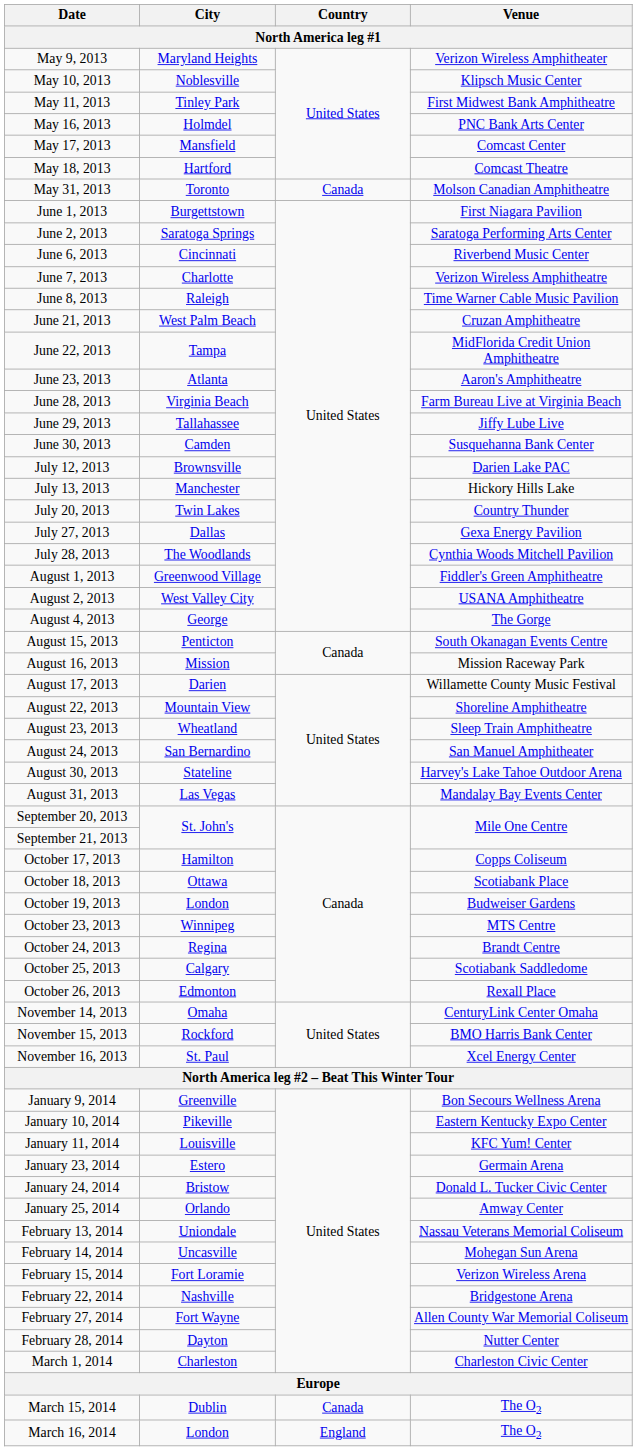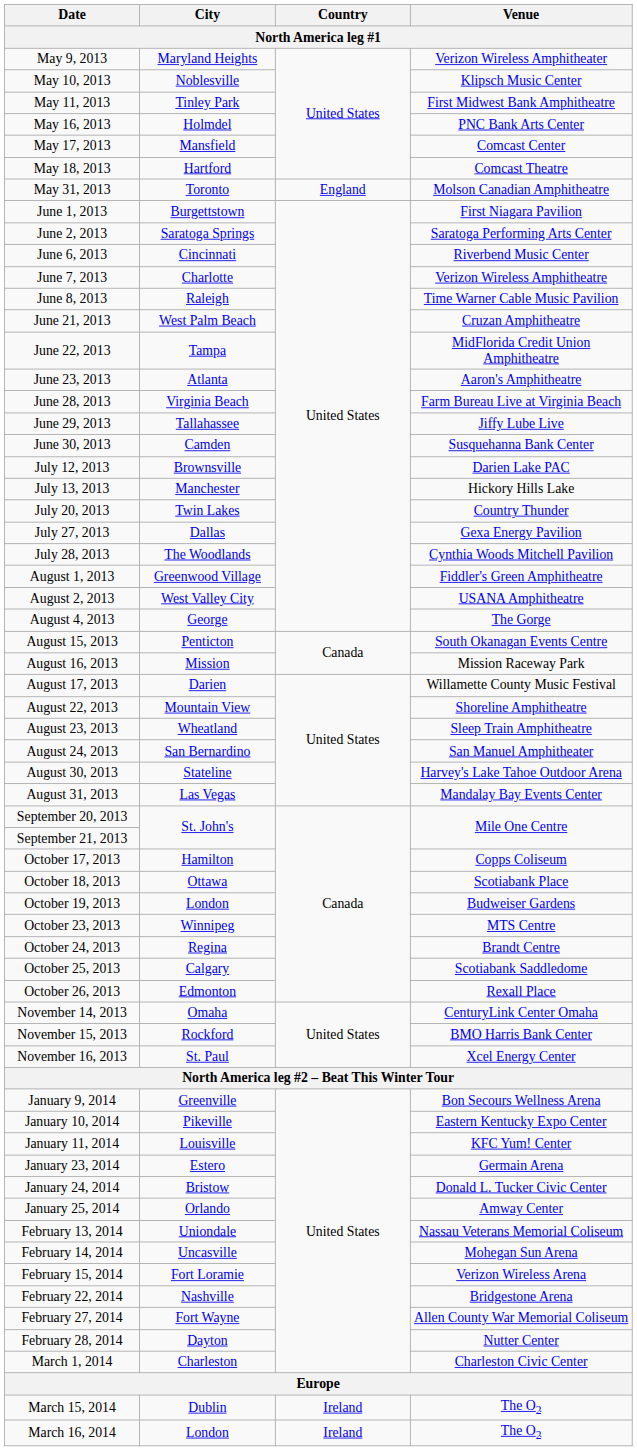 <table class="wikitable" style="text-align:center;">
 <tr>
 <th style="width:150px;">Date</th>
 <th style="width:150px;">City</th>
 <th style="width:150px;">Country</th>
 <th style="width:250px;">Venue</th>
 </tr>
 <tr>
 <th colspan="4">North America leg #1</th>
 </tr>
 <tr>
 <td>May 9, 2013</td>
 <td><a href='#'>Maryland Heights</a></td>
 <td rowspan="6"><a href='#'>United States</a></td>
 <td><a href='#'>Verizon Wireless Amphitheater</a></td>
 </tr>
 <tr>
 <td>May 10, 2013</td>
 <td><a href='#'>Noblesville</a></td>
 <td><a href='#'>Klipsch Music Center</a></td>
 </tr>
 <tr>
 <td>May 11, 2013</td>
 <td><a href='#'>Tinley Park</a></td>
 <td><a href='#'>First Midwest Bank Amphitheatre</a></td>
 </tr>
 <tr>
 <td>May 16, 2013</td>
 <td><a href='#'>Holmdel</a></td>
 <td><a href='#'>PNC Bank Arts Center</a></td>
 </tr>
 <tr>
 <td>May 17, 2013</td>
 <td><a href='#'>Mansfield</a></td>
 <td><a href='#'>Comcast Center</a></td>
 </tr>
 <tr>
 <td>May 18, 2013</td>
 <td><a href='#'>Hartford</a></td>
 <td><a href='#'>Comcast Theatre</a></td>
 </tr>
 <tr>
 <td>May 31, 2013</td>
 <td><a href='#'>Toronto</a></td>
-<td><a href='#'>Canada</a></td>
+<td><a href='#'>England</a></td>
 <td><a href='#'>Molson Canadian Amphitheatre</a></td>
 </tr>
 <tr>
 <td>June 1, 2013</td>
 <td><a href='#'>Burgettstown</a></td>
 <td rowspan="19">United States</td>
 <td><a href='#'>First Niagara Pavilion</a></td>
 </tr>
 <tr>
 <td>June 2, 2013</td>
 <td><a href='#'>Saratoga Springs</a></td>
 <td><a href='#'>Saratoga Performing Arts Center</a></td>
 </tr>
 <tr>
 <td>June 6, 2013</td>
 <td><a href='#'>Cincinnati</a></td>
 <td><a href='#'>Riverbend Music Center</a></td>
 </tr>
 <tr>
 <td>June 7, 2013</td>
 <td><a href='#'>Charlotte</a></td>
 <td><a href='#'>Verizon Wireless Amphitheatre</a></td>
 </tr>
 <tr>
 <td>June 8, 2013</td>
 <td><a href='#'>Raleigh</a></td>
 <td><a href='#'>Time Warner Cable Music Pavilion</a></td>
 </tr>
 <tr>
 <td>June 21, 2013</td>
 <td><a href='#'>West Palm Beach</a></td>
 <td><a href='#'>Cruzan Amphitheatre</a></td>
 </tr>
 <tr>
 <td>June 22, 2013</td>
 <td><a href='#'>Tampa</a></td>
 <td><a href='#'>MidFlorida Credit Union Amphitheatre</a></td>
 </tr>
 <tr>
 <td>June 23, 2013</td>
 <td><a href='#'>Atlanta</a></td>
 <td><a href='#'>Aaron's Amphitheatre</a></td>
 </tr>
 <tr>
 <td>June 28, 2013</td>
 <td><a href='#'>Virginia Beach</a></td>
 <td><a href='#'>Farm Bureau Live at Virginia Beach</a></td>
 </tr>
 <tr>
 <td>June 29, 2013</td>
 <td><a href='#'>Tallahassee</a></td>
 <td><a href='#'>Jiffy Lube Live</a></td>
 </tr>
 <tr>
 <td>June 30, 2013</td>
 <td><a href='#'>Camden</a></td>
 <td><a href='#'>Susquehanna Bank Center</a></td>
 </tr>
 <tr>
 <td>July 12, 2013</td>
 <td><a href='#'>Brownsville</a></td>
 <td><a href='#'>Darien Lake PAC</a></td>
 </tr>
 <tr>
 <td>July 13, 2013</td>
 <td><a href='#'>Manchester</a></td>
 <td>Hickory Hills Lake</td>
 </tr>
 <tr>
 <td>July 20, 2013</td>
 <td><a href='#'>Twin Lakes</a></td>
 <td><a href='#'>Country Thunder</a></td>
 </tr>
 <tr>
 <td>July 27, 2013</td>
 <td><a href='#'>Dallas</a></td>
 <td><a href='#'>Gexa Energy Pavilion</a></td>
 </tr>
 <tr>
 <td>July 28, 2013</td>
 <td><a href='#'>The Woodlands</a></td>
 <td><a href='#'>Cynthia Woods Mitchell Pavilion</a></td>
 </tr>
 <tr>
 <td>August 1, 2013</td>
 <td><a href='#'>Greenwood Village</a></td>
 <td><a href='#'>Fiddler's Green Amphitheatre</a></td>
 </tr>
 <tr>
 <td>August 2, 2013</td>
 <td><a href='#'>West Valley City</a></td>
 <td><a href='#'>USANA Amphitheatre</a></td>
 </tr>
 <tr>
 <td>August 4, 2013</td>
 <td><a href='#'>George</a></td>
 <td><a href='#'>The Gorge</a></td>
 </tr>
 <tr>
 <td>August 15, 2013</td>
 <td><a href='#'>Penticton</a></td>
 <td rowspan="2">Canada</td>
 <td><a href='#'>South Okanagan Events Centre</a></td>
 </tr>
 <tr>
 <td>August 16, 2013 </td>
 <td><a href='#'>Mission</a></td>
 <td>Mission Raceway Park</td>
 </tr>
 <tr>
 <td>August 17, 2013</td>
 <td><a href='#'>Darien</a></td>
 <td rowspan="6">United States</td>
 <td>Willamette County Music Festival</td>
 </tr>
 <tr>
 <td>August 22, 2013</td>
 <td><a href='#'>Mountain View</a></td>
 <td><a href='#'>Shoreline Amphitheatre</a></td>
 </tr>
 <tr>
 <td>August 23, 2013</td>
 <td><a href='#'>Wheatland</a></td>
 <td><a href='#'>Sleep Train Amphitheatre</a></td>
 </tr>
 <tr>
 <td>August 24, 2013</td>
 <td><a href='#'>San Bernardino</a></td>
 <td><a href='#'>San Manuel Amphitheater</a></td>
 </tr>
 <tr>
 <td>August 30, 2013</td>
 <td><a href='#'>Stateline</a></td>
 <td><a href='#'>Harvey's Lake Tahoe Outdoor Arena</a></td>
 </tr>
 <tr>
 <td>August 31, 2013</td>
 <td><a href='#'>Las Vegas</a></td>
 <td><a href='#'>Mandalay Bay Events Center</a></td>
 </tr>
 <tr>
 <td>September 20, 2013</td>
 <td rowspan="2"><a href='#'>St. John's</a></td>
 <td rowspan="9">Canada</td>
 <td rowspan="2"><a href='#'>Mile One Centre</a></td>
 </tr>
 <tr>
 <td>September 21, 2013</td>
 </tr>
 <tr>
 <td>October 17, 2013</td>
 <td><a href='#'>Hamilton</a></td>
 <td><a href='#'>Copps Coliseum</a></td>
 </tr>
 <tr>
 <td>October 18, 2013</td>
 <td><a href='#'>Ottawa</a></td>
 <td><a href='#'>Scotiabank Place</a></td>
 </tr>
 <tr>
 <td>October 19, 2013</td>
 <td><a href='#'>London</a></td>
 <td><a href='#'>Budweiser Gardens</a></td>
 </tr>
 <tr>
 <td>October 23, 2013</td>
 <td><a href='#'>Winnipeg</a></td>
 <td><a href='#'>MTS Centre</a></td>
 </tr>
 <tr>
 <td>October 24, 2013</td>
 <td><a href='#'>Regina</a></td>
 <td><a href='#'>Brandt Centre</a></td>
 </tr>
 <tr>
 <td>October 25, 2013</td>
 <td><a href='#'>Calgary</a></td>
 <td><a href='#'>Scotiabank Saddledome</a></td>
 </tr>
 <tr>
 <td>October 26, 2013</td>
 <td><a href='#'>Edmonton</a></td>
 <td><a href='#'>Rexall Place</a></td>
 </tr>
 <tr>
 <td>November 14, 2013</td>
 <td><a href='#'>Omaha</a></td>
 <td rowspan="3">United States</td>
 <td><a href='#'>CenturyLink Center Omaha</a></td>
 </tr>
 <tr>
 <td>November 15, 2013</td>
 <td><a href='#'>Rockford</a></td>
 <td><a href='#'>BMO Harris Bank Center</a></td>
 </tr>
 <tr>
 <td>November 16, 2013</td>
 <td><a href='#'>St. Paul</a></td>
 <td><a href='#'>Xcel Energy Center</a></td>
 </tr>
 <tr>
 <th colspan="4">North America leg #2 – Beat This Winter Tour</th>
 </tr>
 <tr>
 <td>January 9, 2014</td>
 <td><a href='#'>Greenville</a></td>
 <td rowspan="13">United States</td>
 <td><a href='#'>Bon Secours Wellness Arena</a></td>
 </tr>
 <tr>
 <td>January 10, 2014</td>
 <td><a href='#'>Pikeville</a></td>
 <td><a href='#'>Eastern Kentucky Expo Center</a></td>
 </tr>
 <tr>
 <td>January 11, 2014</td>
 <td><a href='#'>Louisville</a></td>
 <td><a href='#'>KFC Yum! Center</a></td>
 </tr>
 <tr>
 <td>January 23, 2014</td>
 <td><a href='#'>Estero</a></td>
 <td><a href='#'>Germain Arena</a></td>
 </tr>
 <tr>
 <td>January 24, 2014</td>
 <td><a href='#'>Bristow</a></td>
 <td><a href='#'>Donald L. Tucker Civic Center</a></td>
 </tr>
 <tr>
 <td>January 25, 2014</td>
 <td><a href='#'>Orlando</a></td>
 <td><a href='#'>Amway Center</a></td>
 </tr>
 <tr>
 <td>February 13, 2014</td>
 <td><a href='#'>Uniondale</a></td>
 <td><a href='#'>Nassau Veterans Memorial Coliseum</a></td>
 </tr>
 <tr>
 <td>February 14, 2014</td>
 <td><a href='#'>Uncasville</a></td>
 <td><a href='#'>Mohegan Sun Arena</a></td>
 </tr>
 <tr>
 <td>February 15, 2014</td>
 <td><a href='#'>Fort Loramie</a></td>
 <td><a href='#'>Verizon Wireless Arena</a></td>
 </tr>
 <tr>
 <td>February 22, 2014</td>
 <td><a href='#'>Nashville</a></td>
 <td><a href='#'>Bridgestone Arena</a></td>
 </tr>
 <tr>
 <td>February 27, 2014</td>
 <td><a href='#'>Fort Wayne</a></td>
 <td><a href='#'>Allen County War Memorial Coliseum</a></td>
 </tr>
 <tr>
 <td>February 28, 2014</td>
 <td><a href='#'>Dayton</a></td>
 <td><a href='#'>Nutter Center</a></td>
 </tr>
 <tr>
 <td>March 1, 2014</td>
 <td><a href='#'>Charleston</a></td>
 <td><a href='#'>Charleston Civic Center</a></td>
 </tr>
 <tr>
 <th colspan="4">Europe</th>
 </tr>
 <tr>
 <td>March 15, 2014</td>
 <td><a href='#'>Dublin</a></td>
-<td><a href='#'>Canada</a></td>
+<td><a href='#'>Ireland</a></td>
 <td><a href='#'>The O<sub>2</sub></a></td>
 </tr>
 <tr>
 <td>March 16, 2014</td>
 <td><a href='#'>London</a></td>
-<td><a href='#'>England</a></td>
+<td><a href='#'>Ireland</a></td>
 <td><a href='#'>The O<sub>2</sub></a></td>
 </tr>
 </table>
